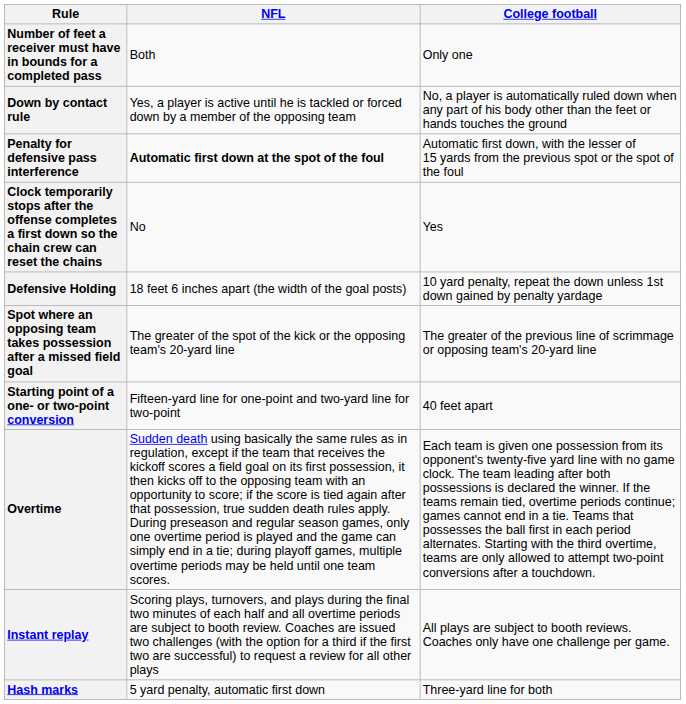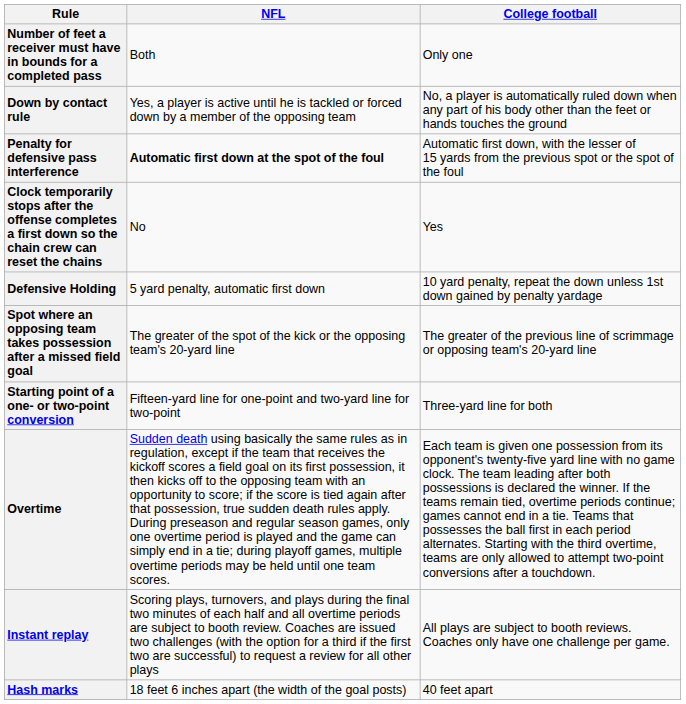 <table class="wikitable">
 <tr>
 <th scope="col">Rule</th>
 <th scope="col"><a href='#'>NFL</a></th>
 <th scope="col"><a href='#'>College football</a><br></th>
 </tr>
 <tr>
 <th scope="row" style="text-align:left;">Number of feet a receiver must have in bounds for a completed pass</th>
 <td>Both</td>
 <td>Only one</td>
 </tr>
 <tr>
 <th scope="row" style="text-align:left;">Down by contact rule</th>
 <td>Yes, a player is active until he is tackled or forced down by a member of the opposing team</td>
 <td>No, a player is automatically ruled down when any part of his body other than the feet or hands touches the ground</td>
 </tr>
 <tr>
 <th scope="row" style="text-align:left;">Penalty for defensive pass interference</th>
 <td><strong>Automatic first down at the spot of the foul</strong></td>
 <td>Automatic first down, with the lesser of 15 yards from the previous spot or the spot of the foul</td>
 </tr>
 <tr>
 <th scope="row" style="text-align:left;">Clock temporarily stops after the offense completes a first down so the chain crew can reset the chains</th>
 <td>No</td>
 <td>Yes</td>
 </tr>
 <tr>
 <th scope="row" style="text-align:left;">Defensive Holding</th>
-<td>18 feet 6 inches apart (the width of the goal posts)</td>
+<td>5 yard penalty, automatic first down</td>
 <td>10 yard penalty, repeat the down unless 1st down gained by penalty yardage</td>
 </tr>
 <tr>
 <th scope="row" style="text-align:left;">Spot where an opposing team takes possession after a missed field goal</th>
 <td>The greater of the spot of the kick or the opposing team's 20-yard line</td>
 <td>The greater of the previous line of scrimmage or opposing team's 20-yard line</td>
 </tr>
 <tr>
 <th scope="row" style="text-align:left;">Starting point of a one- or two-point <a href='#'>conversion</a></th>
 <td>Fifteen-yard line for one-point and two-yard line for two-point</td>
-<td>40 feet apart</td>
+<td>Three-yard line for both</td>
 </tr>
 <tr>
 <th scope="row" style="text-align:left;">Overtime</th>
 <td><a href='#'>Sudden death</a> using basically the same rules as in regulation, except if the team that receives the kickoff scores a field goal on its first possession, it then kicks off to the opposing team with an opportunity to score; if the score is tied again after that possession, true sudden death rules apply. During preseason and regular season games, only one overtime period is played and the game can simply end in a tie; during playoff games, multiple overtime periods may be held until one team scores.</td>
 <td>Each team is given one possession from its opponent's twenty-five yard line with no game clock. The team leading after both possessions is declared the winner. If the teams remain tied, overtime periods continue; games cannot end in a tie. Teams that possesses the ball first in each period alternates. Starting with the third overtime, teams are only allowed to attempt two-point conversions after a touchdown.</td>
 </tr>
 <tr>
 <th scope="row" style="text-align:left;"><a href='#'>Instant replay</a></th>
 <td>Scoring plays, turnovers, and plays during the final two minutes of each half and all overtime periods are subject to booth review. Coaches are issued two challenges (with the option for a third if the first two are successful) to request a review for all other plays</td>
 <td>All plays are subject to booth reviews. Coaches only have one challenge per game.</td>
 </tr>
 <tr>
 <th scope="row" style="text-align:left;"><a href='#'>Hash marks</a></th>
-<td>5 yard penalty, automatic first down</td>
-<td>Three-yard line for both</td>
+<td>18 feet 6 inches apart (the width of the goal posts)</td>
+<td>40 feet apart</td>
 </tr>
 </table>
